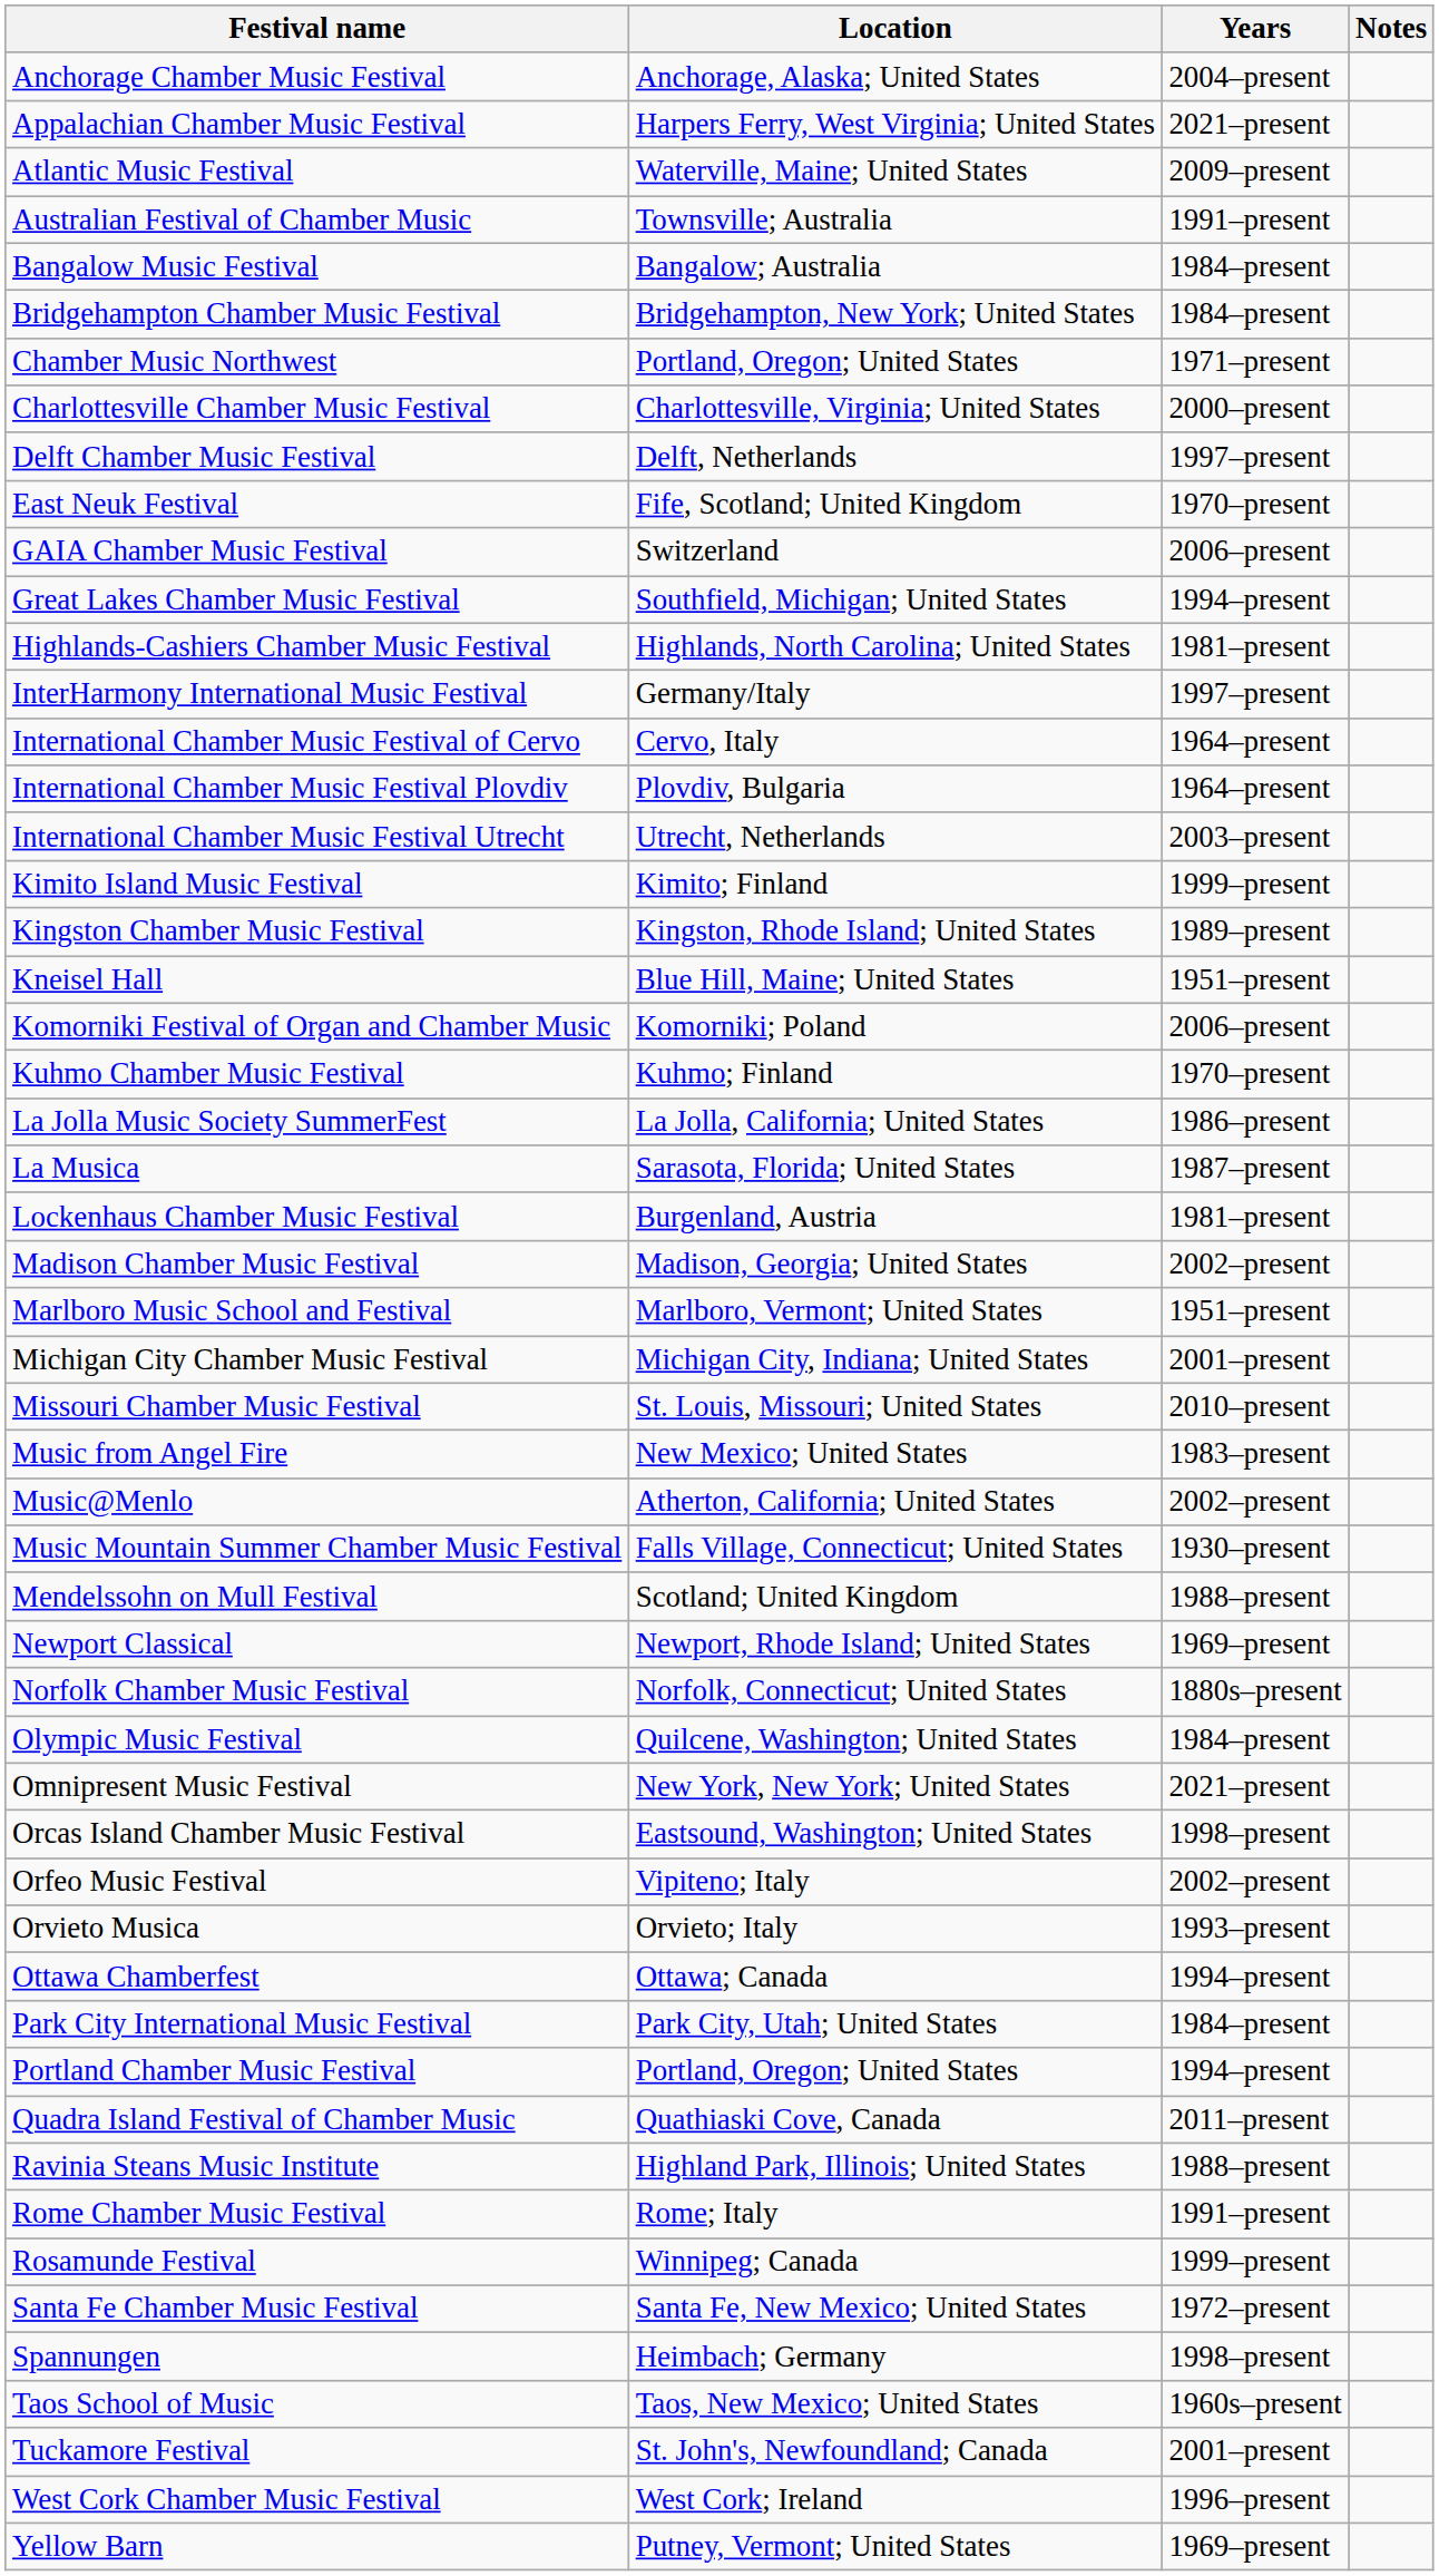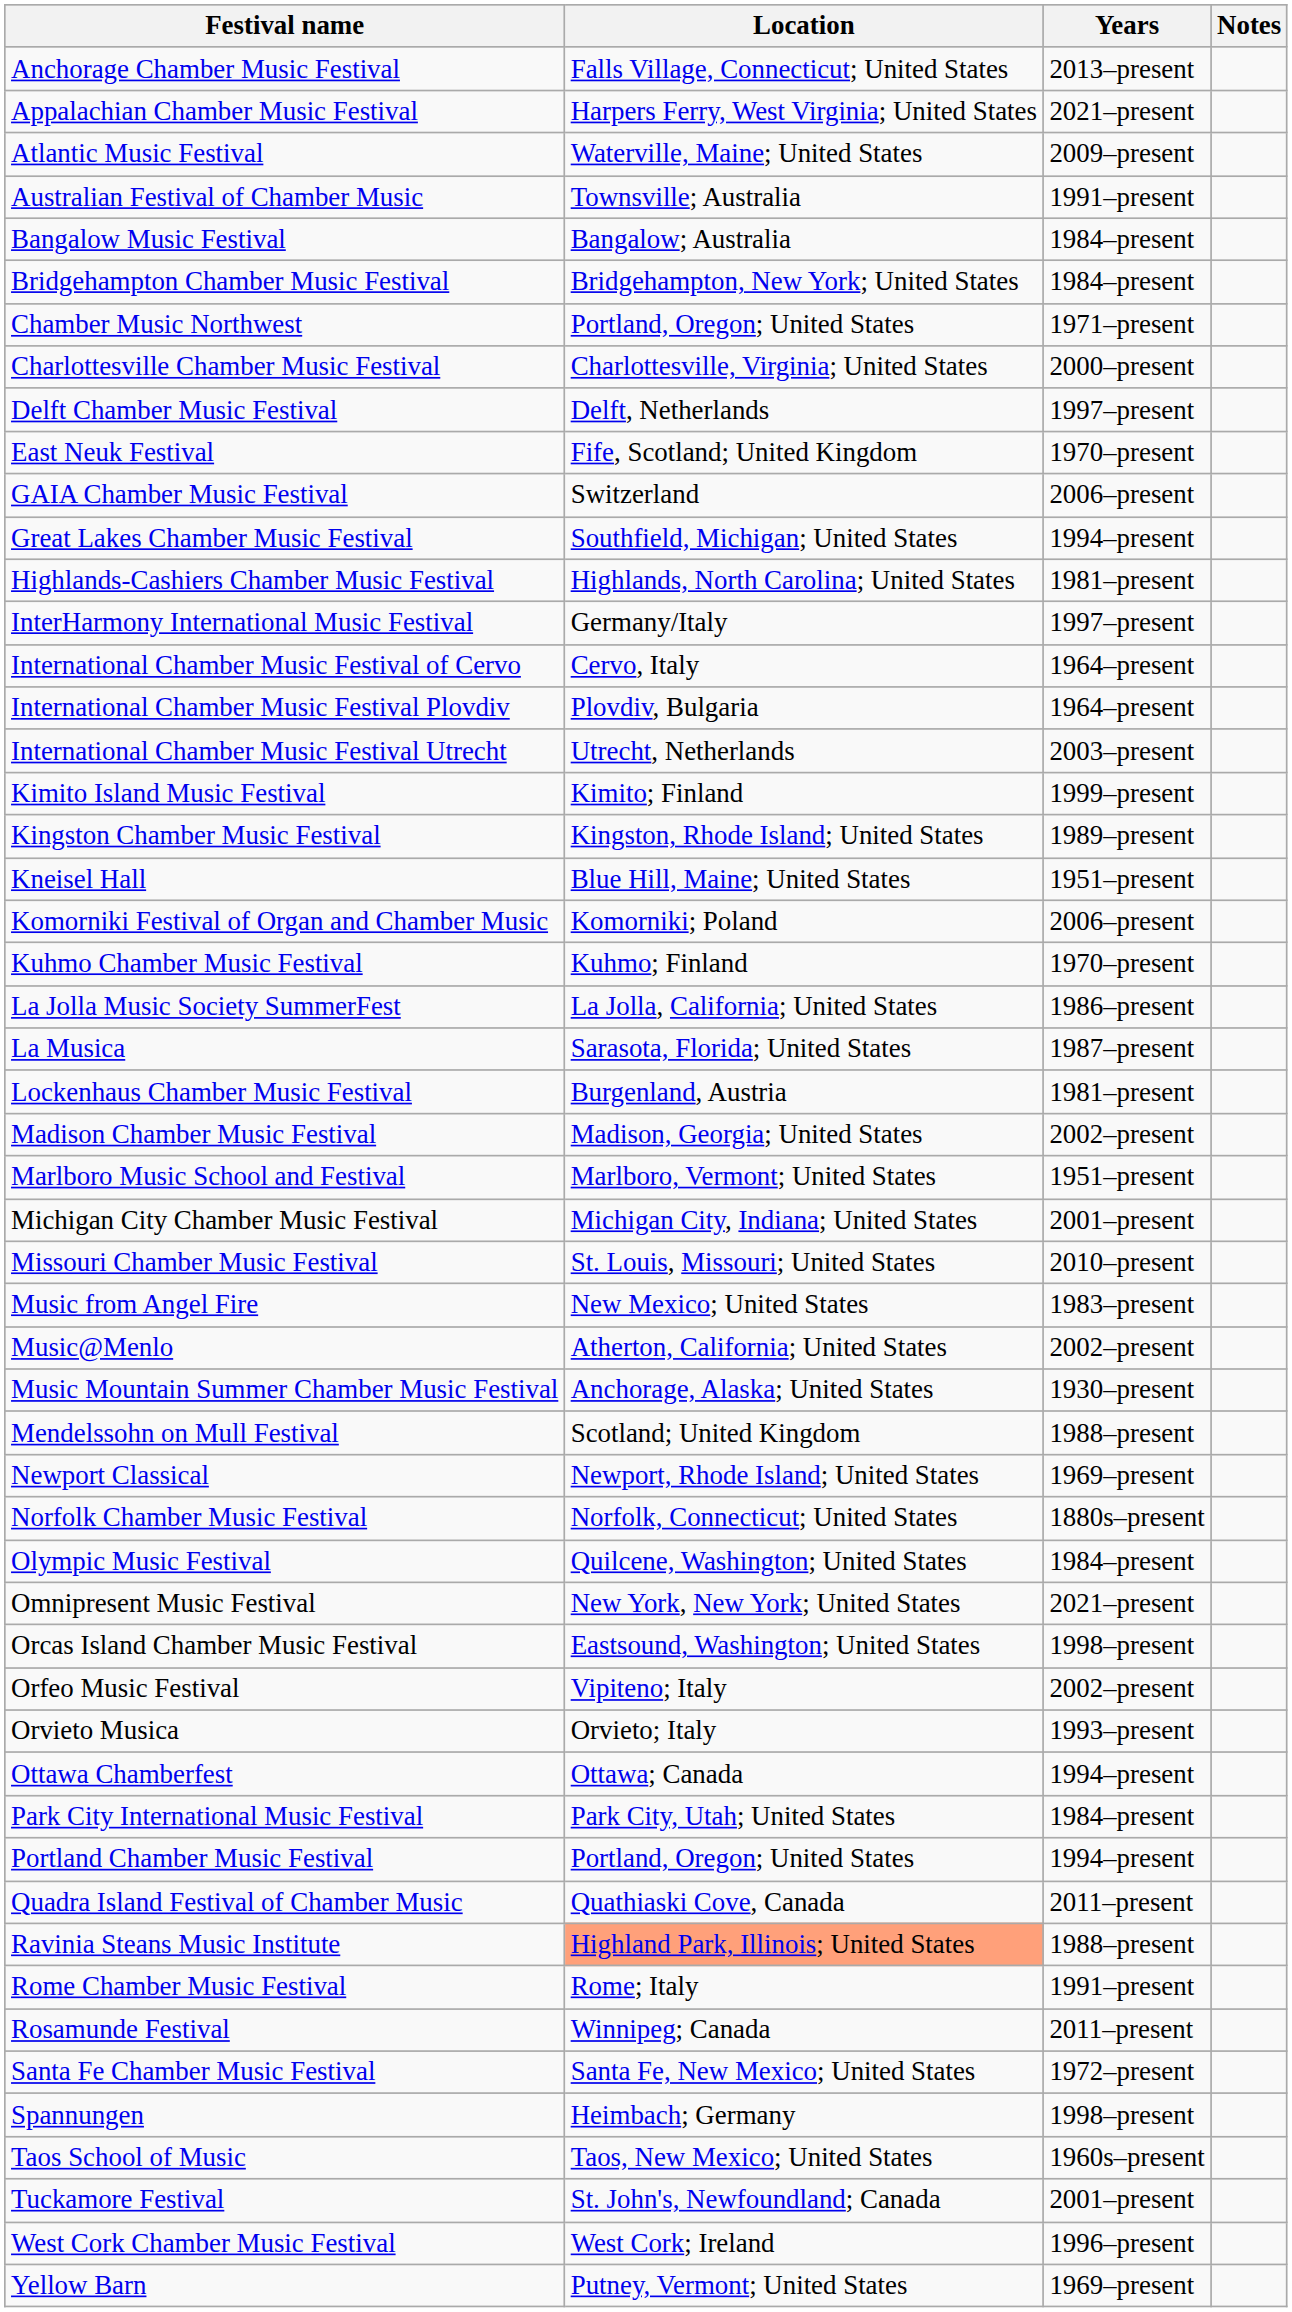 <table class="wikitable sortable">
 <tr>
 <th>Festival name</th>
 <th>Location</th>
 <th>Years</th>
 <th>Notes</th>
 </tr>
 <tr>
 <td><a href='#'>Anchorage Chamber Music Festival</a></td>
-<td><a href='#'>Anchorage, Alaska</a>; United States</td>
-<td>2004–present</td>
+<td><a href='#'>Falls Village, Connecticut</a>; United States</td>
+<td>2013–present</td>
 <td></td>
 </tr>
 <tr>
 <td><a href='#'>Appalachian Chamber Music Festival</a></td>
 <td><a href='#'>Harpers Ferry, West Virginia</a>; United States</td>
 <td>2021–present</td>
 <td></td>
 </tr>
 <tr>
 <td><a href='#'>Atlantic Music Festival</a></td>
 <td><a href='#'>Waterville, Maine</a>; United States</td>
 <td>2009–present</td>
 <td></td>
 </tr>
 <tr>
 <td><a href='#'>Australian Festival of Chamber Music</a></td>
 <td><a href='#'>Townsville</a>; Australia</td>
 <td>1991–present</td>
 <td></td>
 </tr>
 <tr>
 <td><a href='#'>Bangalow Music Festival</a></td>
 <td><a href='#'>Bangalow</a>; Australia</td>
 <td>1984–present</td>
 <td></td>
 </tr>
 <tr>
 <td><a href='#'>Bridgehampton Chamber Music Festival</a></td>
 <td><a href='#'>Bridgehampton, New York</a>; United States</td>
 <td>1984–present</td>
 <td></td>
 </tr>
 <tr>
 <td><a href='#'>Chamber Music Northwest</a></td>
 <td><a href='#'>Portland, Oregon</a>; United States</td>
 <td>1971–present</td>
 <td></td>
 </tr>
 <tr>
 <td><a href='#'>Charlottesville Chamber Music Festival</a></td>
 <td><a href='#'>Charlottesville, Virginia</a>; United States</td>
 <td>2000–present</td>
 <td></td>
 </tr>
 <tr>
 <td><a href='#'>Delft Chamber Music Festival</a></td>
 <td><a href='#'>Delft</a>, Netherlands</td>
 <td>1997–present</td>
 <td></td>
 </tr>
 <tr>
 <td><a href='#'>East Neuk Festival</a></td>
 <td><a href='#'>Fife</a>, Scotland; United Kingdom</td>
 <td>1970–present</td>
 <td></td>
 </tr>
 <tr>
 <td><a href='#'>GAIA Chamber Music Festival</a></td>
 <td>Switzerland</td>
 <td>2006–present</td>
 <td></td>
 </tr>
 <tr>
 <td><a href='#'>Great Lakes Chamber Music Festival</a></td>
 <td><a href='#'>Southfield, Michigan</a>; United States</td>
 <td>1994–present</td>
 <td></td>
 </tr>
 <tr>
 <td><a href='#'>Highlands-Cashiers Chamber Music Festival</a></td>
 <td><a href='#'>Highlands, North Carolina</a>; United States</td>
 <td>1981–present</td>
 <td></td>
 </tr>
 <tr>
 <td><a href='#'>InterHarmony International Music Festival</a></td>
 <td>Germany/Italy</td>
 <td>1997–present</td>
 <td></td>
 </tr>
 <tr>
 <td><a href='#'>International Chamber Music Festival of Cervo</a></td>
 <td><a href='#'>Cervo</a>, Italy</td>
 <td>1964–present</td>
 <td></td>
 </tr>
 <tr>
 <td><a href='#'>International Chamber Music Festival Plovdiv</a></td>
 <td><a href='#'>Plovdiv</a>, Bulgaria</td>
 <td>1964–present</td>
 <td></td>
 </tr>
 <tr>
 <td><a href='#'>International Chamber Music Festival Utrecht</a></td>
 <td><a href='#'>Utrecht</a>, Netherlands</td>
 <td>2003–present</td>
 <td></td>
 </tr>
 <tr>
 <td><a href='#'>Kimito Island Music Festival</a></td>
 <td><a href='#'>Kimito</a>; Finland</td>
 <td>1999–present</td>
 <td></td>
 </tr>
 <tr>
 <td><a href='#'>Kingston Chamber Music Festival</a></td>
 <td><a href='#'>Kingston, Rhode Island</a>; United States</td>
 <td>1989–present</td>
 <td></td>
 </tr>
 <tr>
 <td><a href='#'>Kneisel Hall</a></td>
 <td><a href='#'>Blue Hill, Maine</a>; United States</td>
 <td>1951–present</td>
 <td></td>
 </tr>
 <tr>
 <td><a href='#'>Komorniki Festival of Organ and Chamber Music</a></td>
 <td><a href='#'>Komorniki</a>; Poland</td>
 <td>2006–present</td>
 <td></td>
 </tr>
 <tr>
 <td><a href='#'>Kuhmo Chamber Music Festival</a></td>
 <td><a href='#'>Kuhmo</a>; Finland</td>
 <td>1970–present</td>
 <td></td>
 </tr>
 <tr>
 <td><a href='#'>La Jolla Music Society SummerFest</a></td>
 <td><a href='#'>La Jolla</a>, <a href='#'>California</a>; United States</td>
 <td>1986–present</td>
 <td></td>
 </tr>
 <tr>
 <td><a href='#'>La Musica</a></td>
 <td><a href='#'>Sarasota, Florida</a>; United States</td>
 <td>1987–present</td>
 <td></td>
 </tr>
 <tr>
 <td><a href='#'>Lockenhaus Chamber Music Festival</a></td>
 <td><a href='#'>Burgenland</a>, Austria</td>
 <td>1981–present</td>
 <td></td>
 </tr>
 <tr>
 <td><a href='#'>Madison Chamber Music Festival</a></td>
 <td><a href='#'>Madison, Georgia</a>; United States</td>
 <td>2002–present</td>
 <td></td>
 </tr>
 <tr>
 <td><a href='#'>Marlboro Music School and Festival</a></td>
 <td><a href='#'>Marlboro, Vermont</a>; United States</td>
 <td>1951–present</td>
 <td></td>
 </tr>
 <tr>
 <td>Michigan City Chamber Music Festival</td>
 <td><a href='#'>Michigan City</a>, <a href='#'>Indiana</a>; United States</td>
 <td>2001–present</td>
 <td></td>
 </tr>
 <tr>
 <td><a href='#'>Missouri Chamber Music Festival</a></td>
 <td><a href='#'>St. Louis</a>, <a href='#'>Missouri</a>; United States</td>
 <td>2010–present</td>
 <td></td>
 </tr>
 <tr>
 <td><a href='#'>Music from Angel Fire</a></td>
 <td><a href='#'>New Mexico</a>; United States</td>
 <td>1983–present</td>
 <td></td>
 </tr>
 <tr>
 <td><a href='#'>Music@Menlo</a></td>
 <td><a href='#'>Atherton, California</a>; United States</td>
 <td>2002–present</td>
 <td></td>
 </tr>
 <tr>
 <td><a href='#'>Music Mountain Summer Chamber Music Festival</a></td>
-<td><a href='#'>Falls Village, Connecticut</a>; United States</td>
+<td><a href='#'>Anchorage, Alaska</a>; United States</td>
 <td>1930–present</td>
 <td></td>
 </tr>
 <tr>
 <td><a href='#'>Mendelssohn on Mull Festival</a></td>
 <td>Scotland; United Kingdom</td>
 <td>1988–present</td>
 <td></td>
 </tr>
 <tr>
 <td><a href='#'>Newport Classical</a></td>
 <td><a href='#'>Newport, Rhode Island</a>; United States</td>
 <td>1969–present</td>
 <td></td>
 </tr>
 <tr>
 <td><a href='#'>Norfolk Chamber Music Festival</a></td>
 <td><a href='#'>Norfolk, Connecticut</a>; United States</td>
 <td>1880s–present</td>
 <td></td>
 </tr>
 <tr>
 <td><a href='#'>Olympic Music Festival</a></td>
 <td><a href='#'>Quilcene, Washington</a>; United States</td>
 <td>1984–present</td>
 <td></td>
 </tr>
 <tr>
 <td>Omnipresent Music Festival</td>
 <td><a href='#'>New York</a>, <a href='#'>New York</a>; United States</td>
 <td>2021–present</td>
 <td></td>
 </tr>
 <tr>
 <td>Orcas Island Chamber Music Festival</td>
 <td><a href='#'>Eastsound, Washington</a>; United States</td>
 <td>1998–present</td>
 <td></td>
 </tr>
 <tr>
 <td>Orfeo Music Festival</td>
 <td><a href='#'>Vipiteno</a>; Italy</td>
 <td>2002–present</td>
 <td></td>
 </tr>
 <tr>
 <td>Orvieto Musica</td>
 <td>Orvieto; Italy</td>
 <td>1993–present</td>
 <td></td>
 </tr>
 <tr>
 <td><a href='#'>Ottawa Chamberfest</a></td>
 <td><a href='#'>Ottawa</a>; Canada</td>
 <td>1994–present</td>
 <td></td>
 </tr>
 <tr>
 <td><a href='#'>Park City International Music Festival</a></td>
 <td><a href='#'>Park City, Utah</a>; United States</td>
 <td>1984–present</td>
 <td></td>
 </tr>
 <tr>
 <td><a href='#'>Portland Chamber Music Festival</a></td>
 <td><a href='#'>Portland, Oregon</a>; United States</td>
 <td>1994–present</td>
 <td></td>
 </tr>
 <tr>
 <td><a href='#'>Quadra Island Festival of Chamber Music</a></td>
 <td><a href='#'>Quathiaski Cove</a>, Canada</td>
 <td>2011–present</td>
 <td></td>
 </tr>
 <tr>
 <td><a href='#'>Ravinia Steans Music Institute</a></td>
-<td><a href='#'>Highland Park, Illinois</a>; United States</td>
+<td style="background: lightsalmon;"><a href='#'>Highland Park, Illinois</a>; United States</td>
 <td>1988–present</td>
 <td></td>
 </tr>
 <tr>
 <td><a href='#'>Rome Chamber Music Festival</a></td>
 <td><a href='#'>Rome</a>; Italy</td>
 <td>1991–present</td>
 <td></td>
 </tr>
 <tr>
 <td><a href='#'>Rosamunde Festival</a></td>
 <td><a href='#'>Winnipeg</a>; Canada</td>
-<td>1999–present</td>
+<td>2011–present</td>
 <td></td>
 </tr>
 <tr>
 <td><a href='#'>Santa Fe Chamber Music Festival</a></td>
 <td><a href='#'>Santa Fe, New Mexico</a>; United States</td>
 <td>1972–present</td>
 <td></td>
 </tr>
 <tr>
 <td><a href='#'>Spannungen</a></td>
 <td><a href='#'>Heimbach</a>; Germany</td>
 <td>1998–present</td>
 <td></td>
 </tr>
 <tr>
 <td><a href='#'>Taos School of Music</a></td>
 <td><a href='#'>Taos, New Mexico</a>; United States</td>
 <td>1960s–present</td>
 <td></td>
 </tr>
 <tr>
 <td><a href='#'>Tuckamore Festival</a></td>
 <td><a href='#'>St. John's, Newfoundland</a>; Canada</td>
 <td>2001–present</td>
 <td></td>
 </tr>
 <tr>
 <td><a href='#'>West Cork Chamber Music Festival</a></td>
 <td><a href='#'>West Cork</a>; Ireland</td>
 <td>1996–present</td>
 <td></td>
 </tr>
 <tr>
 <td><a href='#'>Yellow Barn</a></td>
 <td><a href='#'>Putney, Vermont</a>; United States</td>
 <td>1969–present</td>
 <td></td>
 </tr>
 </table>
